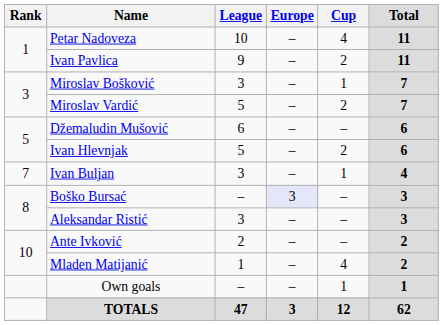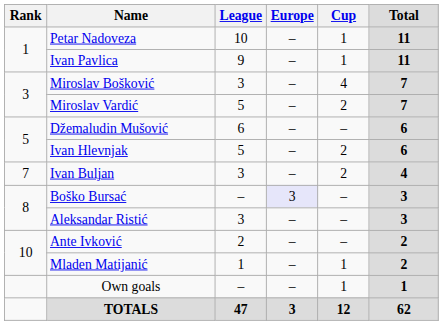 <table class="wikitable" style="font-size: 95%; text-align: center;">
 <tr>
 <th width=40>Rank</th>
 <th width=180>Name</th>
 <th width=50><a href='#'>League</a></th>
 <th width=50><a href='#'>Europe</a></th>
 <th width=50><a href='#'>Cup</a></th>
 <th width=70 style="background: #DCDCDC">Total</th>
 </tr>
 <tr>
 <td rowspan=2>1</td>
 <td style="text-align:left;"> <a href='#'>Petar Nadoveza</a></td>
 <td>10</td>
 <td>–</td>
-<td>4</td>
+<td>1</td>
 <th style="background: #DCDCDC">11</th>
 </tr>
 <tr>
 <td style="text-align:left;"> <a href='#'>Ivan Pavlica</a></td>
 <td>9</td>
 <td>–</td>
-<td>2</td>
+<td>1</td>
 <th style="background: #DCDCDC">11</th>
 </tr>
 <tr>
 <td rowspan=2>3</td>
 <td style="text-align:left;"> <a href='#'>Miroslav Bošković</a></td>
 <td>3</td>
 <td>–</td>
-<td>1</td>
+<td>4</td>
 <th style="background: #DCDCDC">7</th>
 </tr>
 <tr>
 <td style="text-align:left;"> <a href='#'>Miroslav Vardić</a></td>
 <td>5</td>
 <td>–</td>
 <td>2</td>
 <th style="background: #DCDCDC">7</th>
 </tr>
 <tr>
 <td rowspan=2>5</td>
 <td style="text-align:left;"> <a href='#'>Džemaludin Mušović</a></td>
 <td>6</td>
 <td>–</td>
 <td>–</td>
 <th style="background: #DCDCDC">6</th>
 </tr>
 <tr>
 <td style="text-align:left;"> <a href='#'>Ivan Hlevnjak</a></td>
 <td>5</td>
 <td>–</td>
 <td>2</td>
 <th style="background: #DCDCDC">6</th>
 </tr>
 <tr>
 <td rowspan=1>7</td>
 <td style="text-align:left;"> <a href='#'>Ivan Buljan</a></td>
 <td>3</td>
 <td>–</td>
-<td>1</td>
+<td>2</td>
 <th style="background: #DCDCDC">4</th>
 </tr>
 <tr>
 <td rowspan=2>8</td>
 <td style="text-align:left;"> <a href='#'>Boško Bursać</a></td>
 <td>–</td>
 <td style="background: lavender;">3</td>
 <td>–</td>
 <th style="background: #DCDCDC">3</th>
 </tr>
 <tr>
 <td style="text-align:left;"> <a href='#'>Aleksandar Ristić</a></td>
 <td>3</td>
 <td>–</td>
 <td>–</td>
 <th style="background: #DCDCDC">3</th>
 </tr>
 <tr>
 <td rowspan=2>10</td>
 <td style="text-align:left;"> <a href='#'>Ante Ivković</a></td>
 <td>2</td>
 <td>–</td>
 <td>–</td>
 <th style="background: #DCDCDC">2</th>
 </tr>
 <tr>
 <td style="text-align:left;"> <a href='#'>Mladen Matijanić</a></td>
 <td>1</td>
 <td>–</td>
-<td>4</td>
+<td>1</td>
 <th style="background: #DCDCDC">2</th>
 </tr>
 <tr>
 <td></td>
 <td style="text-align:center;">Own goals</td>
 <td>–</td>
 <td>–</td>
 <td>1</td>
 <th style="background: #DCDCDC">1</th>
 </tr>
 <tr>
 <td></td>
 <th style="background: #DCDCDC">TOTALS</th>
 <th style="background: #DCDCDC">47</th>
 <th style="background: #DCDCDC">3</th>
 <th style="background: #DCDCDC">12</th>
 <th style="background: #DCDCDC">62</th>
 </tr>
 </table>
